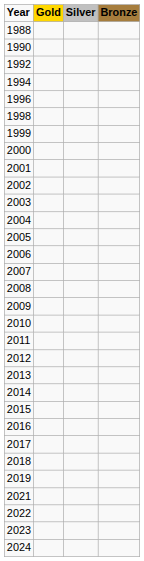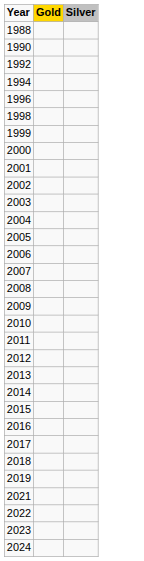 <table class="wikitable">
 <tr>
 <td><strong>Year</strong></td>
 <td !align="center" bgcolor="gold" colspan="1"><strong>Gold</strong></td>
 <td !align="center" bgcolor="silver" colspan="1"><strong>Silver</strong></td>
-<td !align="center" bgcolor="#a67d3d" colspan="1"><strong>Bronze</strong></td>
 </tr>
 <tr>
 <td>1988</td>
-<td></td>
 <td></td>
 <td></td>
 </tr>
 <tr>
 <td>1990</td>
 <td></td>
 <td></td>
-<td></td>
 </tr>
 <tr>
 <td>1992</td>
-<td></td>
 <td></td>
 <td></td>
 </tr>
 <tr>
 <td>1994</td>
 <td></td>
 <td></td>
-<td></td>
 </tr>
 <tr>
 <td>1996</td>
-<td></td>
 <td></td>
 <td></td>
 </tr>
 <tr>
 <td>1998</td>
 <td></td>
 <td></td>
-<td></td>
 </tr>
 <tr>
 <td>1999</td>
-<td></td>
 <td></td>
 <td></td>
 </tr>
 <tr>
 <td>2000</td>
 <td></td>
 <td></td>
-<td></td>
 </tr>
 <tr>
 <td>2001</td>
-<td></td>
 <td></td>
 <td></td>
 </tr>
 <tr>
 <td>2002</td>
 <td></td>
 <td></td>
-<td></td>
 </tr>
 <tr>
 <td>2003</td>
-<td></td>
 <td></td>
 <td></td>
 </tr>
 <tr>
 <td>2004</td>
 <td></td>
 <td></td>
-<td></td>
 </tr>
 <tr>
 <td>2005</td>
-<td></td>
 <td></td>
 <td></td>
 </tr>
 <tr>
 <td>2006</td>
 <td></td>
 <td></td>
-<td></td>
 </tr>
 <tr>
 <td>2007</td>
-<td></td>
 <td></td>
 <td></td>
 </tr>
 <tr>
 <td>2008</td>
 <td></td>
 <td></td>
-<td></td>
 </tr>
 <tr>
 <td>2009</td>
-<td></td>
 <td></td>
 <td></td>
 </tr>
 <tr>
 <td>2010</td>
 <td></td>
 <td></td>
-<td></td>
 </tr>
 <tr>
 <td>2011</td>
-<td></td>
 <td></td>
 <td></td>
 </tr>
 <tr>
 <td>2012</td>
 <td></td>
 <td></td>
-<td></td>
 </tr>
 <tr>
 <td>2013</td>
-<td></td>
 <td></td>
 <td></td>
 </tr>
 <tr>
 <td>2014</td>
 <td></td>
 <td></td>
-<td></td>
 </tr>
 <tr>
 <td>2015</td>
-<td></td>
 <td></td>
 <td></td>
 </tr>
 <tr>
 <td>2016</td>
 <td></td>
 <td></td>
-<td></td>
 </tr>
 <tr>
 <td>2017</td>
-<td></td>
 <td></td>
 <td></td>
 </tr>
 <tr>
 <td>2018</td>
 <td></td>
 <td></td>
-<td></td>
 </tr>
 <tr>
 <td>2019</td>
-<td></td>
 <td></td>
 <td></td>
 </tr>
 <tr>
 <td>2021</td>
 <td></td>
 <td></td>
-<td></td>
 </tr>
 <tr>
 <td>2022</td>
-<td></td>
 <td></td>
 <td></td>
 </tr>
 <tr>
 <td>2023</td>
 <td></td>
 <td></td>
-<td></td>
 </tr>
 <tr>
 <td>2024</td>
 <td></td>
 <td></td>
-<td></td>
 </tr>
 </table>
